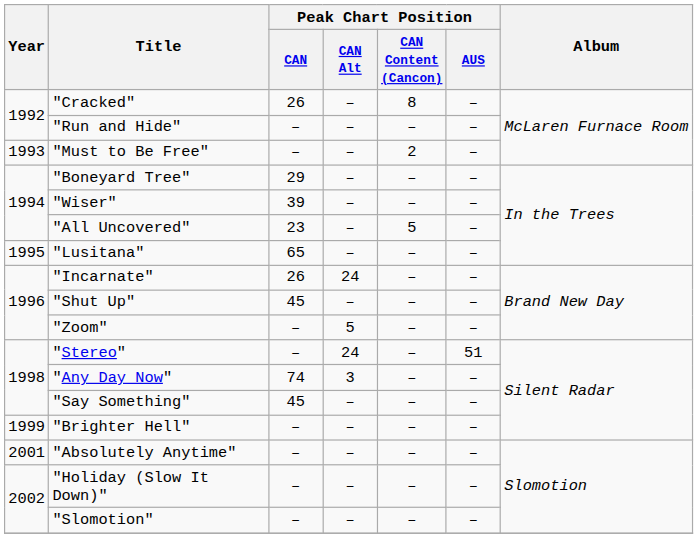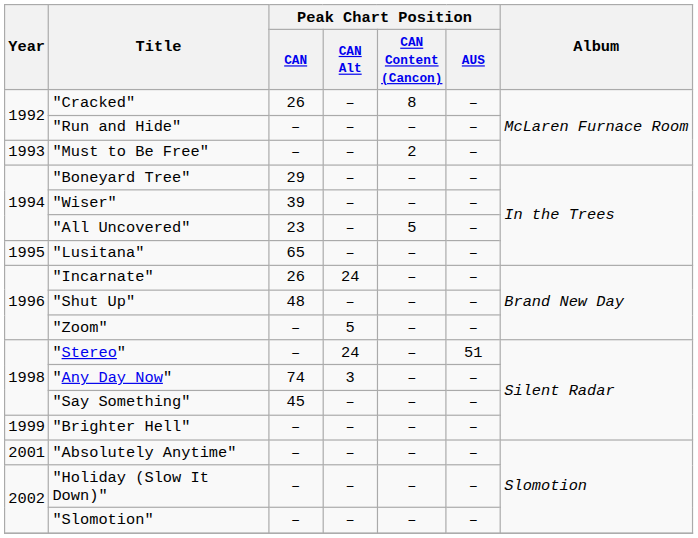 <table class="wikitable">
 <tr>
 <th rowspan="2">Year</th>
 <th rowspan="2" width="180">Title</th>
 <th colspan="4">Peak Chart Position</th>
 <th rowspan="2">Album</th>
 </tr>
 <tr>
 <th width="40"><small><a href='#'>CAN</a></small><br></th>
 <th width="40"><small><a href='#'>CAN <br>Alt</a></small><br></th>
 <th width="40"><small><a href='#'>CAN Content (Cancon)</a></small><br></th>
 <th width="40"><small><a href='#'>AUS</a></small><br></th>
 </tr>
 <tr>
 <td rowspan=2>1992</td>
 <td>"Cracked"</td>
 <td align="center">26</td>
 <td align="center">–</td>
 <td align="center">8</td>
 <td align="center">–</td>
 <td rowspan=3><em>McLaren Furnace Room</em></td>
 </tr>
 <tr>
 <td>"Run and Hide"</td>
 <td align="center">–</td>
 <td align="center">–</td>
 <td align="center">–</td>
 <td align="center">–</td>
 </tr>
 <tr>
 <td rowspan=1>1993</td>
 <td>"Must to Be Free"</td>
 <td align="center">–</td>
 <td align="center">–</td>
 <td align="center">2</td>
 <td align="center">–</td>
 </tr>
 <tr>
 <td rowspan=3>1994</td>
 <td>"Boneyard Tree"</td>
 <td align="center">29</td>
 <td align="center">–</td>
 <td align="center">–</td>
 <td align="center">–</td>
 <td rowspan=4><em>In the Trees</em></td>
 </tr>
 <tr>
 <td>"Wiser"</td>
 <td align="center">39</td>
 <td align="center">–</td>
 <td align="center">–</td>
 <td align="center">–</td>
 </tr>
 <tr>
 <td>"All Uncovered"</td>
 <td align="center">23</td>
 <td align="center">–</td>
 <td align="center">5</td>
 <td align="center">–</td>
 </tr>
 <tr>
 <td rowspan=1>1995</td>
 <td>"Lusitana"</td>
 <td align="center">65</td>
 <td align="center">–</td>
 <td align="center">–</td>
 <td align="center">–</td>
 </tr>
 <tr>
 <td rowspan=3>1996</td>
 <td>"Incarnate"</td>
 <td align="center">26</td>
 <td align="center">24</td>
 <td align="center">–</td>
 <td align="center">–</td>
 <td rowspan=3><em>Brand New Day</em></td>
 </tr>
 <tr>
 <td>"Shut Up"</td>
-<td align="center">45</td>
+<td align="center">48</td>
 <td align="center">–</td>
 <td align="center">–</td>
 <td align="center">–</td>
 </tr>
 <tr>
 <td>"Zoom"</td>
 <td align="center">–</td>
 <td align="center">5</td>
 <td align="center">–</td>
 <td align="center">–</td>
 </tr>
 <tr>
 <td rowspan=3>1998</td>
 <td>"<a href='#'>Stereo</a>"</td>
 <td align="center">–</td>
 <td align="center">24</td>
 <td align="center">–</td>
 <td align="center">51</td>
 <td rowspan=4><em>Silent Radar</em></td>
 </tr>
 <tr>
 <td>"<a href='#'>Any Day Now</a>"</td>
 <td align="center">74</td>
 <td align="center">3</td>
 <td align="center">–</td>
 <td align="center">–</td>
 </tr>
 <tr>
 <td>"Say Something"</td>
 <td align="center">45</td>
 <td align="center">–</td>
 <td align="center">–</td>
 <td align="center">–</td>
 </tr>
 <tr>
 <td rowspan=1>1999</td>
 <td>"Brighter Hell"</td>
 <td align="center">–</td>
 <td align="center">–</td>
 <td align="center">–</td>
 <td align="center">–</td>
 </tr>
 <tr>
 <td rowspan=1>2001</td>
 <td>"Absolutely Anytime"</td>
 <td align="center">–</td>
 <td align="center">–</td>
 <td align="center">–</td>
 <td align="center">–</td>
 <td rowspan=3><em>Slomotion</em></td>
 </tr>
 <tr>
 <td rowspan=2>2002</td>
 <td>"Holiday (Slow It Down)"</td>
 <td align="center">–</td>
 <td align="center">–</td>
 <td align="center">–</td>
 <td align="center">–</td>
 </tr>
 <tr>
 <td>"Slomotion"</td>
 <td align="center">–</td>
 <td align="center">–</td>
 <td align="center">–</td>
 <td align="center">–</td>
 </tr>
 <tr>
 </tr>
 </table>
